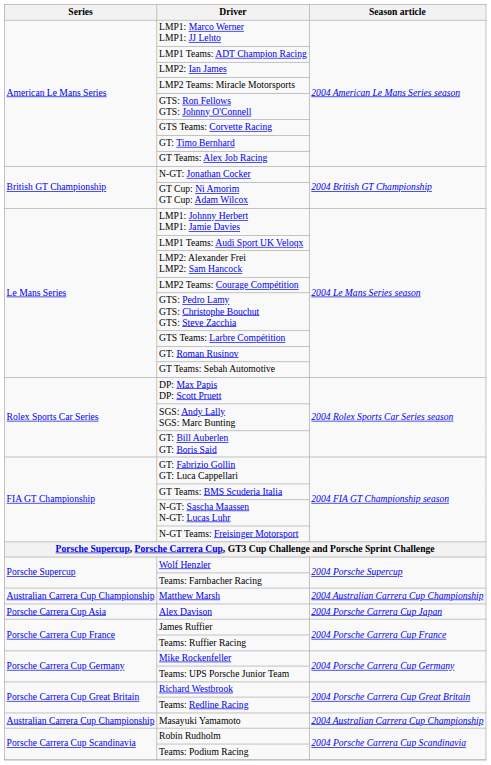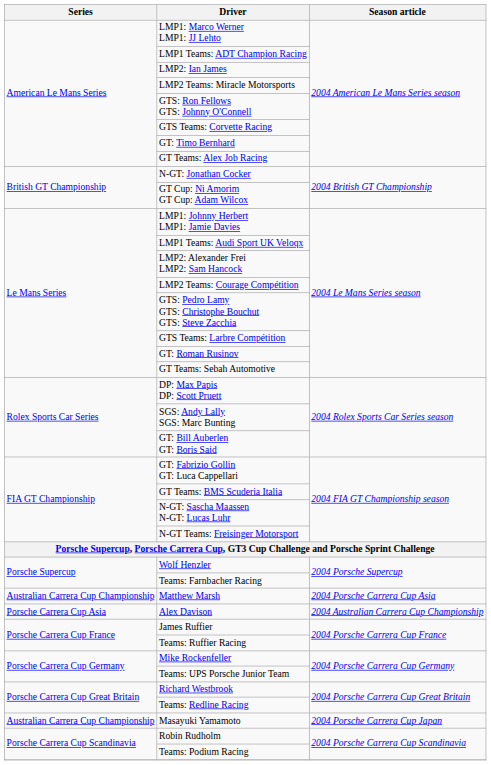 <table class="wikitable" style="font-size: 87%;">
 <tr>
 <th>Series</th>
 <th>Driver</th>
 <th>Season article</th>
 </tr>
 <tr>
 <td rowspan=8><a href='#'>American Le Mans Series</a></td>
 <td>LMP1: <a href='#'>Marco Werner</a> <br>LMP1:  <a href='#'>JJ Lehto</a></td>
 <td rowspan=8><em><a href='#'>2004 American Le Mans Series season</a></em></td>
 </tr>
 <tr>
 <td>LMP1 Teams:  <a href='#'>ADT Champion Racing</a></td>
 </tr>
 <tr>
 <td>LMP2:  <a href='#'>Ian James</a></td>
 </tr>
 <tr>
 <td>LMP2 Teams:  Miracle Motorsports</td>
 </tr>
 <tr>
 <td>GTS:  <a href='#'>Ron Fellows</a><br>GTS:  <a href='#'>Johnny O'Connell</a></td>
 </tr>
 <tr>
 <td>GTS Teams:  <a href='#'>Corvette Racing</a></td>
 </tr>
 <tr>
 <td>GT:  <a href='#'>Timo Bernhard</a></td>
 </tr>
 <tr>
 <td>GT Teams:  <a href='#'>Alex Job Racing</a></td>
 </tr>
 <tr>
 <td rowspan=2><a href='#'>British GT Championship</a></td>
 <td>N-GT:  <a href='#'>Jonathan Cocker</a></td>
 <td rowspan=2><em><a href='#'>2004 British GT Championship</a></em></td>
 </tr>
 <tr>
 <td>GT Cup:  <a href='#'>Ni Amorim</a><br>GT Cup:  <a href='#'>Adam Wilcox</a></td>
 </tr>
 <tr>
 <td rowspan=8><a href='#'>Le Mans Series</a></td>
 <td>LMP1:  <a href='#'>Johnny Herbert</a><br>LMP1:  <a href='#'>Jamie Davies</a></td>
 <td rowspan=8><em><a href='#'>2004 Le Mans Series season</a></em></td>
 </tr>
 <tr>
 <td>LMP1 Teams:  <a href='#'>Audi Sport UK Veloqx</a></td>
 </tr>
 <tr>
 <td>LMP2:  Alexander Frei<br>LMP2:  <a href='#'>Sam Hancock</a></td>
 </tr>
 <tr>
 <td>LMP2 Teams:  <a href='#'>Courage Compétition</a></td>
 </tr>
 <tr>
 <td>GTS:  <a href='#'>Pedro Lamy</a><br>GTS:  <a href='#'>Christophe Bouchut</a><br>GTS:  <a href='#'>Steve Zacchia</a></td>
 </tr>
 <tr>
 <td>GTS Teams:  <a href='#'>Larbre Compétition</a></td>
 </tr>
 <tr>
 <td>GT:  <a href='#'>Roman Rusinov</a></td>
 </tr>
 <tr>
 <td>GT Teams:  Sebah Automotive</td>
 </tr>
 <tr>
 <td rowspan=3><a href='#'>Rolex Sports Car Series</a></td>
 <td>DP:  <a href='#'>Max Papis</a><br>DP:  <a href='#'>Scott Pruett</a></td>
 <td rowspan=3><em><a href='#'>2004 Rolex Sports Car Series season</a></em></td>
 </tr>
 <tr>
 <td>SGS:  <a href='#'>Andy Lally</a><br>SGS:  Marc Bunting</td>
 </tr>
 <tr>
 <td>GT:  <a href='#'>Bill Auberlen</a><br>GT:  <a href='#'>Boris Said</a></td>
 </tr>
 <tr>
 <td rowspan=4><a href='#'>FIA GT Championship</a></td>
 <td>GT:  <a href='#'>Fabrizio Gollin</a><br>GT:  Luca Cappellari</td>
 <td rowspan=4><em><a href='#'>2004 FIA GT Championship season</a></em></td>
 </tr>
 <tr>
 <td>GT Teams:  <a href='#'>BMS Scuderia Italia</a></td>
 </tr>
 <tr>
 <td>N-GT:  <a href='#'>Sascha Maassen</a><br>N-GT:  <a href='#'>Lucas Luhr</a></td>
 </tr>
 <tr>
 <td>N-GT Teams:  <a href='#'>Freisinger Motorsport</a></td>
 </tr>
 <tr>
 <th colspan="3"><a href='#'>Porsche Supercup</a>, <a href='#'>Porsche Carrera Cup</a>, GT3 Cup Challenge and Porsche Sprint Challenge</th>
 </tr>
 <tr>
 <td rowspan=2><a href='#'>Porsche Supercup</a></td>
 <td> <a href='#'>Wolf Henzler</a></td>
 <td rowspan=2><em><a href='#'>2004 Porsche Supercup</a></em></td>
 </tr>
 <tr>
 <td>Teams:  Farnbacher Racing</td>
 </tr>
 <tr>
 <td><a href='#'>Australian Carrera Cup Championship</a></td>
 <td> <a href='#'>Matthew Marsh</a></td>
-<td><em><a href='#'>2004 Australian Carrera Cup Championship</a></em></td>
+<td><em><a href='#'>2004 Porsche Carrera Cup Asia</a></em></td>
 </tr>
 <tr>
 <td><a href='#'>Porsche Carrera Cup Asia</a></td>
 <td> <a href='#'>Alex Davison</a></td>
-<td><em><a href='#'>2004 Porsche Carrera Cup Japan</a></em></td>
+<td><em><a href='#'>2004 Australian Carrera Cup Championship</a></em></td>
 </tr>
 <tr>
 <td rowspan=2><a href='#'>Porsche Carrera Cup France</a></td>
 <td> James Ruffier</td>
 <td rowspan=2><em><a href='#'>2004 Porsche Carrera Cup France</a></em></td>
 </tr>
 <tr>
 <td>Teams:  Ruffier Racing</td>
 </tr>
 <tr>
 <td rowspan=2><a href='#'>Porsche Carrera Cup Germany</a></td>
 <td> <a href='#'>Mike Rockenfeller</a></td>
 <td rowspan=2><em><a href='#'>2004 Porsche Carrera Cup Germany</a></em></td>
 </tr>
 <tr>
 <td>Teams:  UPS Porsche Junior Team</td>
 </tr>
 <tr>
 <td rowspan=2><a href='#'>Porsche Carrera Cup Great Britain</a></td>
 <td> <a href='#'>Richard Westbrook</a></td>
 <td rowspan=2><em><a href='#'>2004 Porsche Carrera Cup Great Britain</a></em></td>
 </tr>
 <tr>
 <td>Teams:  <a href='#'>Redline Racing</a></td>
 </tr>
 <tr>
 <td><a href='#'>Australian Carrera Cup Championship</a></td>
 <td> Masayuki Yamamoto</td>
-<td><em><a href='#'>2004 Australian Carrera Cup Championship</a></em></td>
+<td><em><a href='#'>2004 Porsche Carrera Cup Japan</a></em></td>
 </tr>
 <tr>
 <td rowspan=2><a href='#'>Porsche Carrera Cup Scandinavia</a></td>
 <td> Robin Rudholm</td>
 <td rowspan=2><em><a href='#'>2004 Porsche Carrera Cup Scandinavia</a></em></td>
 </tr>
 <tr>
 <td>Teams:  Podium Racing</td>
 </tr>
 <tr>
 </tr>
 </table>
